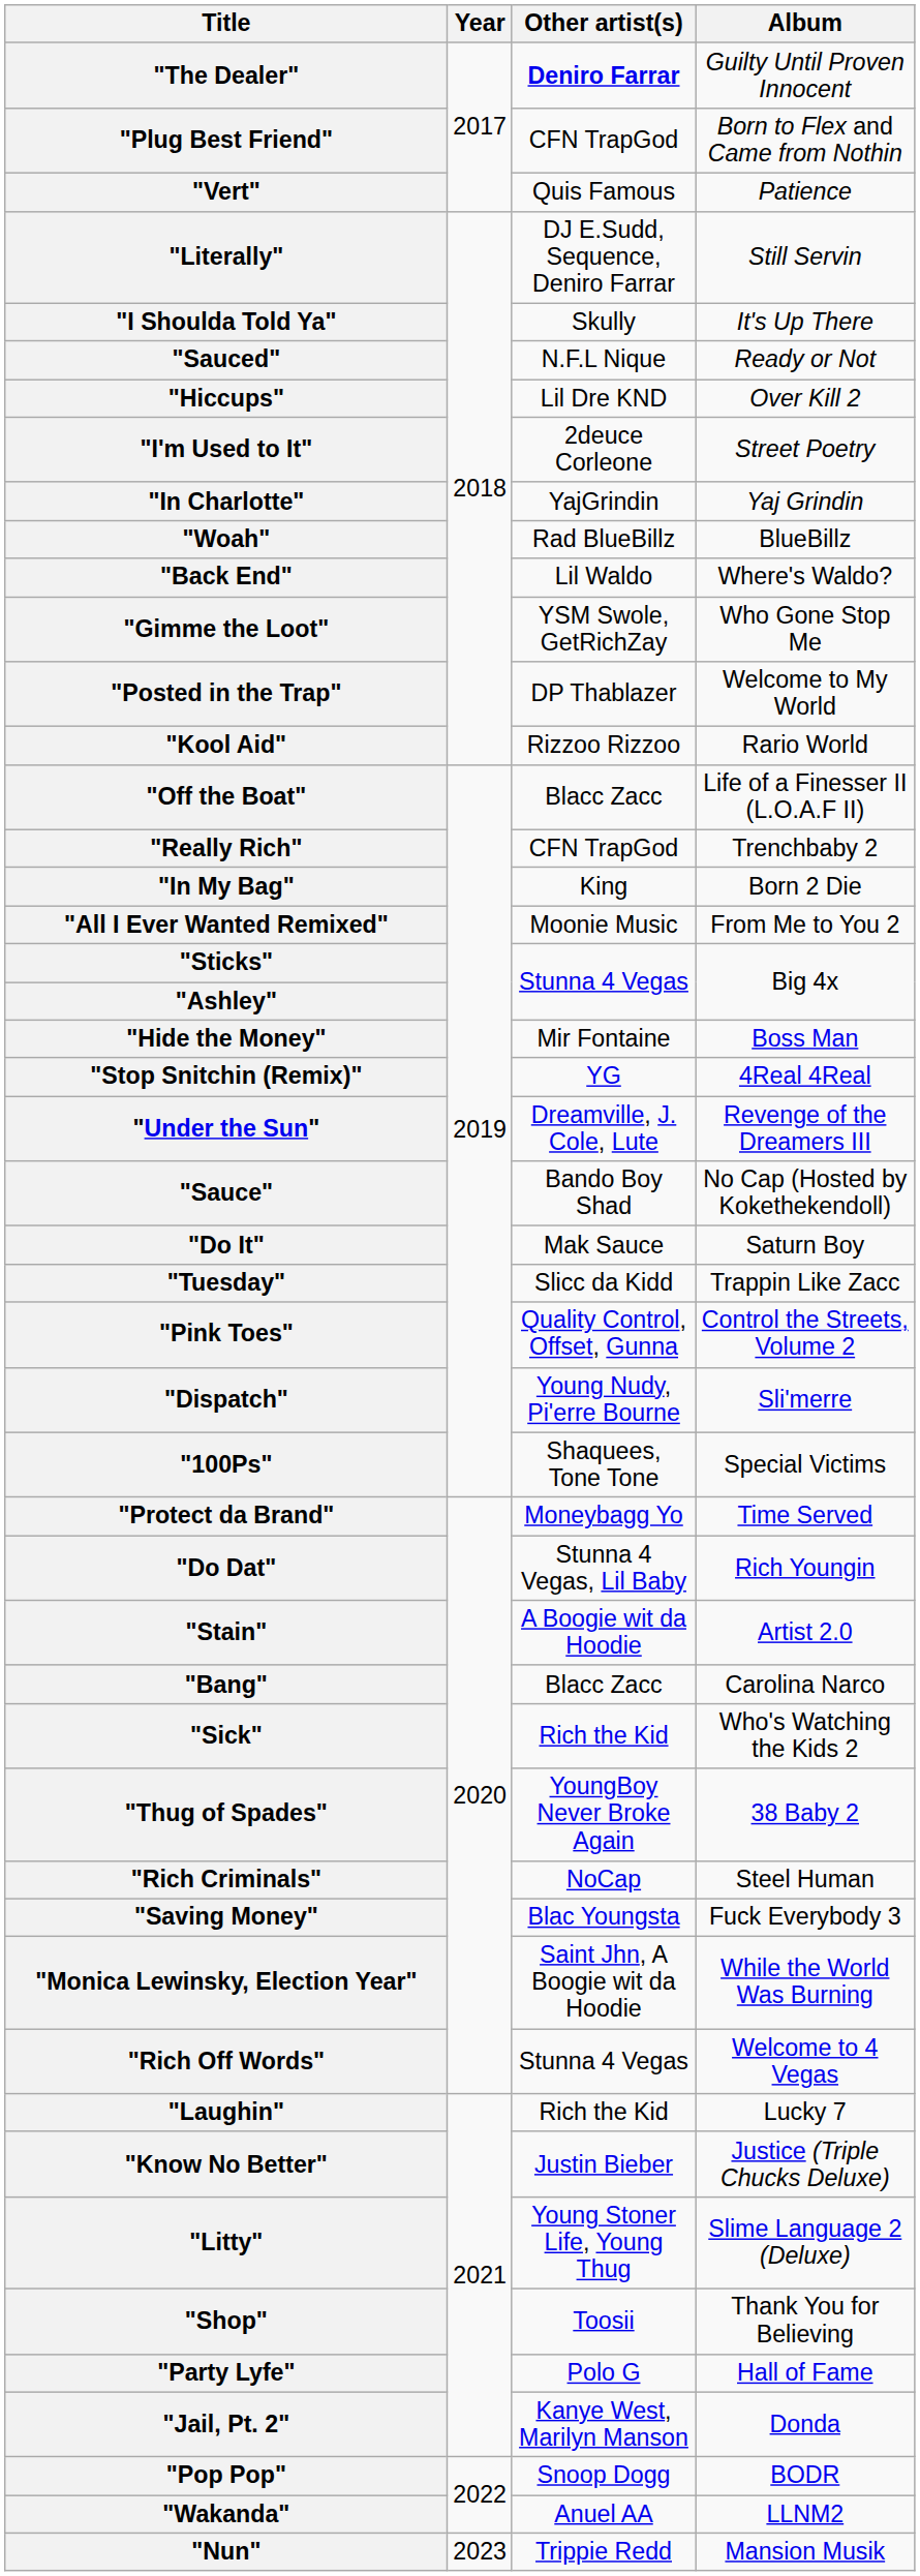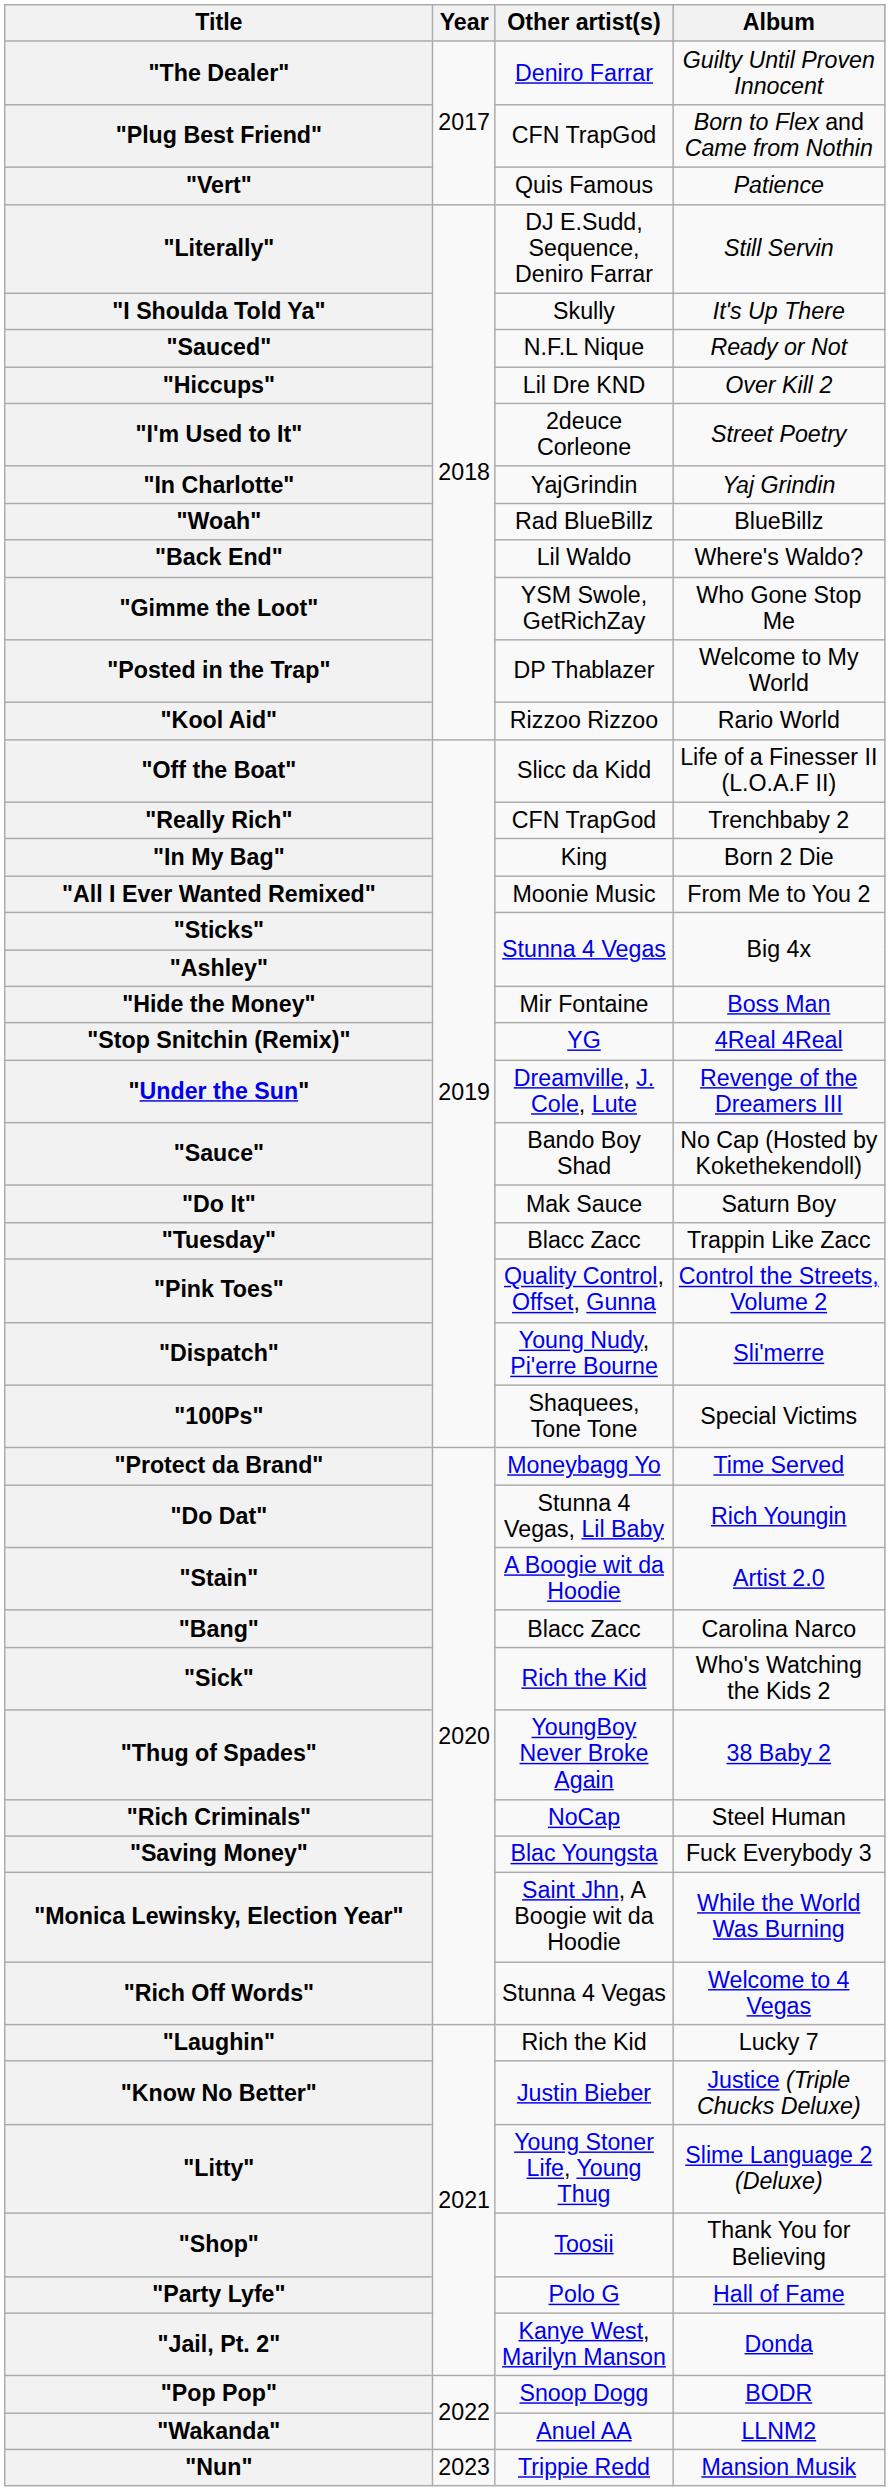 <table class="wikitable plainrowheaders" style="text-align:center;">
 <tr>
 <th scope="col" style="width:18em;">Title</th>
 <th scope="col">Year</th>
 <th scope="col">Other artist(s)</th>
 <th scope="col">Album</th>
 </tr>
 <tr>
 <th scope="row">"The Dealer"</th>
 <td rowspan="3">2017</td>
-<td><strong><a href='#'>Deniro Farrar</a></strong></td>
+<td><a href='#'>Deniro Farrar</a></td>
 <td><em>Guilty Until Proven Innocent</em></td>
 </tr>
 <tr>
 <th scope="row">"Plug Best Friend"</th>
 <td>CFN TrapGod</td>
 <td><em>Born to Flex</em> and <em>Came from Nothin</em></td>
 </tr>
 <tr>
 <th scope="row">"Vert"</th>
 <td>Quis Famous</td>
 <td><em>Patience</em></td>
 </tr>
 <tr>
 <th scope="row">"Literally"</th>
 <td rowspan="11">2018</td>
 <td>DJ E.Sudd, Sequence, Deniro Farrar</td>
 <td><em>Still Servin</em></td>
 </tr>
 <tr>
 <th scope="row">"I Shoulda Told Ya"</th>
 <td>Skully</td>
 <td><em>It's Up There</em></td>
 </tr>
 <tr>
 <th scope="row">"Sauced"</th>
 <td>N.F.L Nique</td>
 <td><em>Ready or Not</em></td>
 </tr>
 <tr>
 <th scope="row">"Hiccups"</th>
 <td>Lil Dre KND</td>
 <td><em>Over Kill 2</em></td>
 </tr>
 <tr>
 <th scope="row">"I'm Used to It"</th>
 <td>2deuce Corleone</td>
 <td><em>Street Poetry</em></td>
 </tr>
 <tr>
 <th scope="row">"In Charlotte"</th>
 <td>YajGrindin</td>
 <td><em>Yaj Grindin<strong></td>
 </tr>
 <tr>
 <th scope="row">"Woah"</th>
 <td>Rad BlueBillz</td>
 <td></em>BlueBillz<em></td>
 </tr>
 <tr>
 <th scope="row">"Back End"</th>
 <td>Lil Waldo</td>
 <td></em>Where's Waldo?<em></td>
 </tr>
 <tr>
 <th scope="row">"Gimme the Loot"</th>
 <td>YSM Swole, GetRichZay</td>
 <td></em>Who Gone Stop Me<em></td>
 </tr>
 <tr>
 <th scope="row">"Posted in the Trap"</th>
 <td>DP Thablazer</td>
 <td></em>Welcome to My World<em></td>
 </tr>
 <tr>
 <th scope="row">"Kool Aid"</th>
 <td>Rizzoo Rizzoo</td>
 <td></em>Rario World<em></td>
 </tr>
 <tr>
 <th scope="row">"Off the Boat"</th>
 <td rowspan="15">2019</td>
-<td>Blacc Zacc</td>
+<td>Slicc da Kidd</td>
 <td></em>Life of a Finesser II (L.O.A.F II)<em></td>
 </tr>
 <tr>
 <th scope="row">"Really Rich"</th>
 <td>CFN TrapGod</td>
 <td></em>Trenchbaby 2<em></td>
 </tr>
 <tr>
 <th scope="row">"In My Bag"</th>
 <td>King</td>
 <td></em>Born 2 Die<em></td>
 </tr>
 <tr>
 <th scope="row">"All I Ever Wanted Remixed"</th>
 <td>Moonie Music</td>
 <td></em>From Me to You 2<em></td>
 </tr>
 <tr>
 <th scope="row">"Sticks"</th>
 <td rowspan="2"><a href='#'>Stunna 4 Vegas</a></td>
 <td rowspan="2"></em>Big 4x<em></td>
 </tr>
 <tr>
 <th scope="row">"Ashley"</th>
 </tr>
 <tr>
 <th scope="row">"Hide the Money"</th>
 <td>Mir Fontaine</td>
 <td></em><a href='#'>Boss Man</a><em></td>
 </tr>
 <tr>
 <th scope="row">"Stop Snitchin (Remix)"</th>
 <td><a href='#'>YG</a></td>
 <td></em><a href='#'>4Real 4Real</a><em></td>
 </tr>
 <tr>
 <th scope="row">"<a href='#'>Under the Sun</a>"</th>
 <td><a href='#'>Dreamville</a>, <a href='#'>J. Cole</a>, <a href='#'>Lute</a></td>
 <td></em><a href='#'>Revenge of the Dreamers III</a><em></td>
 </tr>
 <tr>
 <th scope="row">"Sauce"</th>
 <td>Bando Boy Shad</td>
 <td></em>No Cap (Hosted by Kokethekendoll)<em></td>
 </tr>
 <tr>
 <th scope="row">"Do It"</th>
 <td>Mak Sauce</td>
 <td></em>Saturn Boy<em></td>
 </tr>
 <tr>
 <th scope="row">"Tuesday"</th>
-<td>Slicc da Kidd</td>
+<td>Blacc Zacc</td>
 <td></em>Trappin Like Zacc<em></td>
 </tr>
 <tr>
 <th scope="row">"Pink Toes"</th>
 <td><a href='#'>Quality Control</a>, <a href='#'>Offset</a>, <a href='#'>Gunna</a></td>
 <td></em><a href='#'>Control the Streets, Volume 2</a><em></td>
 </tr>
 <tr>
 <th scope="row">"Dispatch"</th>
 <td><a href='#'>Young Nudy</a>, <a href='#'>Pi'erre Bourne</a></td>
 <td></em><a href='#'>Sli'merre</a><em></td>
 </tr>
 <tr>
 <th scope="row">"100Ps"</th>
 <td>Shaquees, Tone Tone</td>
 <td></em>Special Victims<em></td>
 </tr>
 <tr>
 <th scope="row">"Protect da Brand"</th>
 <td rowspan="10">2020</td>
 <td><a href='#'>Moneybagg Yo</a></td>
 <td></em><a href='#'>Time Served</a><em></td>
 </tr>
 <tr>
 <th scope="row">"Do Dat"</th>
 <td>Stunna 4 Vegas, <a href='#'>Lil Baby</a></td>
 <td></em><a href='#'>Rich Youngin</a><em></td>
 </tr>
 <tr>
 <th scope="row">"Stain"</th>
 <td><a href='#'>A Boogie wit da Hoodie</a></td>
 <td></em><a href='#'>Artist 2.0</a><em></td>
 </tr>
 <tr>
 <th scope="row">"Bang"</th>
 <td>Blacc Zacc</td>
 <td></em>Carolina Narco<em></td>
 </tr>
 <tr>
 <th scope="row">"Sick"</th>
 <td><a href='#'>Rich the Kid</a></td>
 <td></em>Who's Watching the Kids 2<em></td>
 </tr>
 <tr>
 <th scope="row">"Thug of Spades"</th>
 <td><a href='#'>YoungBoy Never Broke Again</a></td>
 <td></em><a href='#'>38 Baby 2</a><em></td>
 </tr>
 <tr>
 <th scope="row">"Rich Criminals"</th>
 <td><a href='#'>NoCap</a></td>
 <td></em>Steel Human<em></td>
 </tr>
 <tr>
 <th scope="row">"Saving Money"</th>
 <td><a href='#'>Blac Youngsta</a></td>
 <td></em>Fuck Everybody 3<em></td>
 </tr>
 <tr>
 <th scope="row">"Monica Lewinsky, Election Year"</th>
 <td><a href='#'>Saint Jhn</a>, A Boogie wit da Hoodie</td>
 <td></em><a href='#'>While the World Was Burning</a><em></td>
 </tr>
 <tr>
 <th scope="row">"Rich Off Words"</th>
 <td>Stunna 4 Vegas</td>
 <td></em><a href='#'>Welcome to 4 Vegas</a><em></td>
 </tr>
 <tr>
 <th scope="row">"Laughin"</th>
 <td rowspan="6">2021</td>
 <td>Rich the Kid</td>
 <td></em>Lucky 7<em></td>
 </tr>
 <tr>
 <th scope="row">"Know No Better"</th>
 <td><a href='#'>Justin Bieber</a></td>
 <td></em><a href='#'>Justice</a><em> (Triple Chucks Deluxe)</td>
 </tr>
 <tr>
 <th scope="row">"Litty"</th>
 <td><a href='#'>Young Stoner Life</a>, <a href='#'>Young Thug</a></td>
 <td></em><a href='#'>Slime Language 2</a><em> (Deluxe)</td>
 </tr>
 <tr>
 <th scope="row">"Shop"</th>
 <td><a href='#'>Toosii</a></td>
 <td></em>Thank You for Believing<em></td>
 </tr>
 <tr>
 <th scope="row">"Party Lyfe"</th>
 <td><a href='#'>Polo G</a></td>
 <td></em><a href='#'>Hall of Fame</a><em></td>
 </tr>
 <tr>
 <th scope="row">"Jail, Pt. 2"</th>
 <td><a href='#'>Kanye West</a>, <a href='#'>Marilyn Manson</a></td>
 <td></em><a href='#'>Donda</a><em></td>
 </tr>
 <tr>
 <th scope="row">"Pop Pop"</th>
 <td rowspan="2">2022</td>
 <td><a href='#'>Snoop Dogg</a></td>
 <td></em><a href='#'>BODR</a><em></td>
 </tr>
 <tr>
 <th scope="row">"Wakanda"</th>
 <td><a href='#'>Anuel AA</a></td>
 <td></em><a href='#'>LLNM2</a><em></td>
 </tr>
 <tr>
 <th scope="row">"Nun"</th>
 <td>2023</td>
 <td><a href='#'>Trippie Redd</a></td>
 <td></em><a href='#'>Mansion Musik</a><em></td>
 </tr>
 </table>
